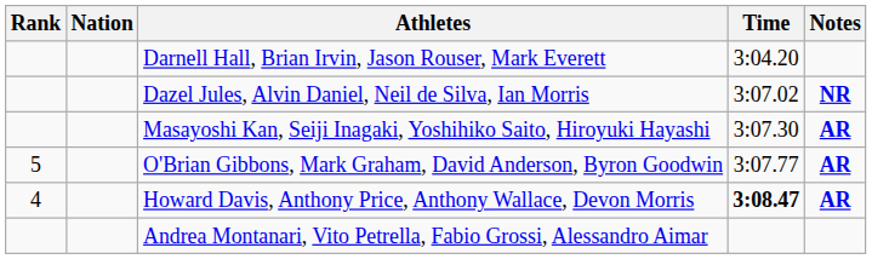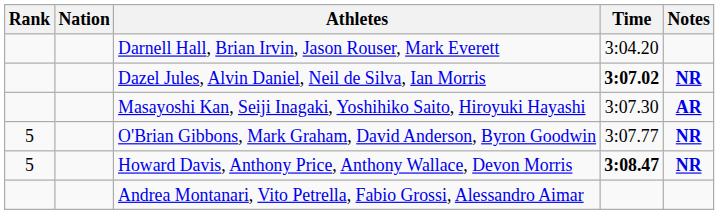 <table class="wikitable sortable" style="text-align:center; font-size:95%">
 <tr>
 <th>Rank</th>
 <th>Nation</th>
 <th>Athletes</th>
 <th>Time</th>
 <th>Notes</th>
 </tr>
 <tr>
 <td></td>
 <td align=left></td>
 <td align=left><a href='#'>Darnell Hall</a>, <a href='#'>Brian Irvin</a>, <a href='#'>Jason Rouser</a>, <a href='#'>Mark Everett</a></td>
 <td>3:04.20</td>
 <td></td>
 </tr>
 <tr>
 <td></td>
 <td align=left></td>
 <td align=left><a href='#'>Dazel Jules</a>, <a href='#'>Alvin Daniel</a>, <a href='#'>Neil de Silva</a>, <a href='#'>Ian Morris</a></td>
-<td>3:07.02</td>
+<td><strong>3:07.02</strong></td>
 <td><strong><a href='#'>NR</a></strong></td>
 </tr>
 <tr>
 <td></td>
 <td align=left></td>
 <td align=left><a href='#'>Masayoshi Kan</a>, <a href='#'>Seiji Inagaki</a>, <a href='#'>Yoshihiko Saito</a>, <a href='#'>Hiroyuki Hayashi</a></td>
 <td>3:07.30</td>
 <td><strong><a href='#'>AR</a></strong></td>
 </tr>
 <tr>
 <td>5</td>
 <td align=left></td>
 <td align=left><a href='#'>O'Brian Gibbons</a>, <a href='#'>Mark Graham</a>, <a href='#'>David Anderson</a>, <a href='#'>Byron Goodwin</a></td>
 <td>3:07.77</td>
-<td><strong><a href='#'>AR</a></strong></td>
+<td><strong><a href='#'>NR</a></strong></td>
 </tr>
 <tr>
-<td>4</td>
+<td>5</td>
 <td align=left></td>
 <td align=left><a href='#'>Howard Davis</a>, <a href='#'>Anthony Price</a>, <a href='#'>Anthony Wallace</a>, <a href='#'>Devon Morris</a></td>
 <td><strong>3:08.47</strong></td>
-<td><strong><a href='#'>AR</a></strong></td>
+<td><strong><a href='#'>NR</a></strong></td>
 </tr>
 <tr>
 <td></td>
 <td align=left></td>
 <td align=left><a href='#'>Andrea Montanari</a>, <a href='#'>Vito Petrella</a>, <a href='#'>Fabio Grossi</a>, <a href='#'>Alessandro Aimar</a></td>
 <td></td>
 <td></td>
 </tr>
 </table>
